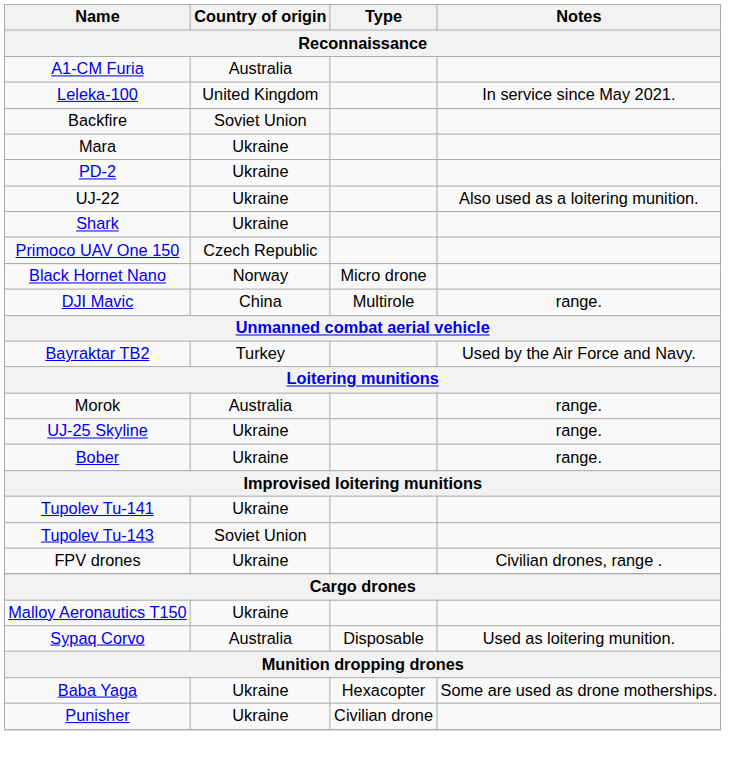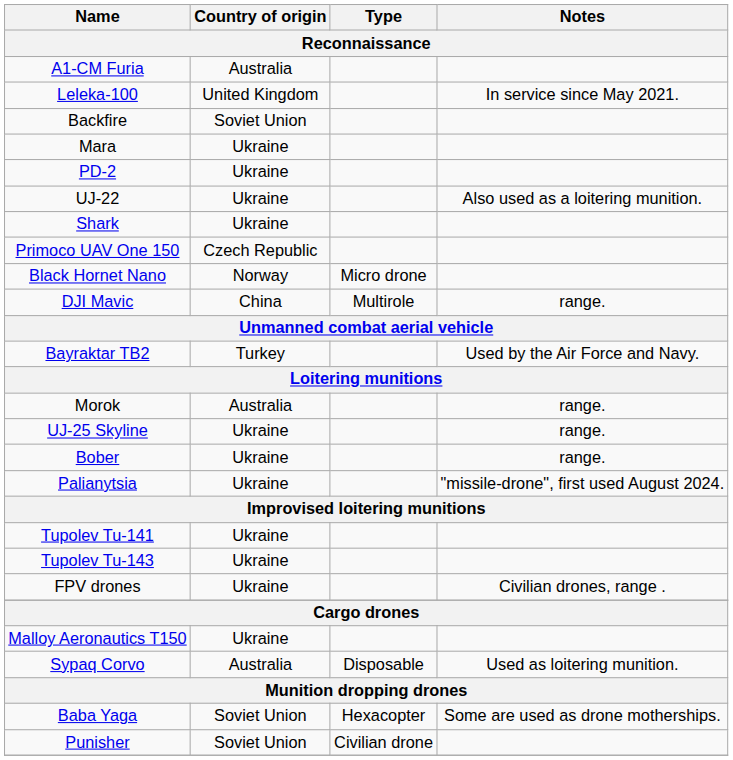 <table class="wikitable" style="text-align:center;">
 <tr>
 <th>Name</th>
 <th>Country of origin</th>
 <th>Type</th>
 <th>Notes</th>
 </tr>
 <tr>
 <th colspan="4">Reconnaissance</th>
 </tr>
 <tr>
 <td><a href='#'>A1-CM Furia</a></td>
 <td>Australia</td>
 <td></td>
 <td></td>
 </tr>
 <tr>
 <td><a href='#'>Leleka-100</a></td>
 <td>United Kingdom</td>
 <td></td>
 <td>In service since May 2021.</td>
 </tr>
 <tr>
 <td>Backfire</td>
 <td>Soviet Union</td>
 <td></td>
 <td></td>
 </tr>
 <tr>
 <td>Mara</td>
 <td>Ukraine</td>
 <td></td>
 <td></td>
 </tr>
 <tr>
 <td><a href='#'>PD-2</a></td>
 <td>Ukraine</td>
 <td></td>
 <td></td>
 </tr>
 <tr>
 <td>UJ-22</td>
 <td>Ukraine</td>
 <td></td>
 <td>Also used as a loitering munition.</td>
 </tr>
 <tr>
 <td><a href='#'>Shark</a></td>
 <td>Ukraine</td>
 <td></td>
 <td></td>
 </tr>
 <tr>
 <td><a href='#'>Primoco UAV One 150</a></td>
 <td>Czech Republic</td>
 <td></td>
 <td></td>
 </tr>
 <tr>
 <td><a href='#'>Black Hornet Nano</a></td>
 <td>Norway</td>
 <td>Micro drone</td>
 <td></td>
 </tr>
 <tr>
 <td><a href='#'>DJI Mavic</a></td>
 <td>China</td>
 <td>Multirole</td>
 <td> range.</td>
 </tr>
 <tr>
 <th colspan="4"><a href='#'>Unmanned combat aerial vehicle</a></th>
 </tr>
 <tr>
 <td><a href='#'>Bayraktar TB2</a></td>
 <td>Turkey</td>
 <td></td>
 <td>Used by the Air Force and Navy.</td>
 </tr>
 <tr>
 <th colspan="4"><a href='#'>Loitering munitions</a></th>
 </tr>
 <tr>
 <td>Morok</td>
 <td>Australia</td>
 <td></td>
 <td> range.</td>
 </tr>
 <tr>
 <td><a href='#'>UJ-25 Skyline</a></td>
 <td>Ukraine</td>
 <td></td>
 <td> range.</td>
 </tr>
 <tr>
 <td><a href='#'>Bober</a></td>
 <td>Ukraine</td>
 <td></td>
 <td> range.</td>
 </tr>
 <tr>
+<td><a href='#'>Palianytsia</a></td>
+<td>Ukraine</td>
+<td></td>
+<td>"missile-drone", first used August 2024.</td>
+</tr>
+<tr>
 <th colspan="4">Improvised loitering munitions</th>
 </tr>
 <tr>
 <td><a href='#'>Tupolev Tu-141</a></td>
 <td>Ukraine</td>
 <td></td>
 <td></td>
 </tr>
 <tr>
 <td><a href='#'>Tupolev Tu-143</a></td>
-<td>Soviet Union</td>
+<td>Ukraine</td>
 <td></td>
 <td></td>
 </tr>
 <tr>
 <td>FPV drones</td>
 <td>Ukraine</td>
 <td></td>
 <td>Civilian drones, range .</td>
 </tr>
 <tr>
 </tr>
 <tr>
 <th colspan="4">Cargo drones</th>
 </tr>
 <tr>
 <td><a href='#'>Malloy Aeronautics T150</a></td>
 <td>Ukraine</td>
 <td></td>
 <td></td>
 </tr>
 <tr>
 <td><a href='#'>Sypaq Corvo</a></td>
 <td>Australia</td>
 <td>Disposable</td>
 <td>Used as loitering munition.</td>
 </tr>
 <tr>
 <th Colspan="4">Munition dropping drones</th>
 </tr>
 <tr>
 <td><a href='#'>Baba Yaga</a></td>
-<td>Ukraine</td>
+<td>Soviet Union</td>
 <td>Hexacopter</td>
 <td>Some are used as drone motherships.</td>
 </tr>
 <tr>
 <td><a href='#'>Punisher</a></td>
-<td>Ukraine</td>
+<td>Soviet Union</td>
 <td>Civilian drone</td>
 <td></td>
 </tr>
 <tr>
 </tr>
 </table>
